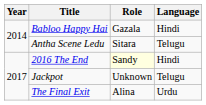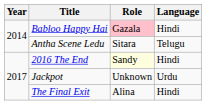 <table class="wikitable">
 <tr>
 <th>Year</th>
 <th>Title</th>
 <th>Role</th>
 <th>Language</th>
 </tr>
 <tr>
 <td rowspan="2">2014</td>
 <td><em><a href='#'>Babloo Happy Hai</a></em></td>
-<td>Gazala</td>
+<td style="background: pink;">Gazala</td>
 <td>Hindi</td>
 </tr>
 <tr>
 <td><em>Antha Scene Ledu</em></td>
 <td>Sitara</td>
 <td>Telugu</td>
 </tr>
 <tr>
 <td rowspan="3">2017</td>
 <td><em><a href='#'>2016 The End</a></em></td>
 <td style="background: lightyellow;">Sandy</td>
 <td>Hindi</td>
 </tr>
 <tr>
 <td><em>Jackpot</em></td>
 <td>Unknown</td>
-<td>Telugu</td>
+<td>Urdu</td>
 </tr>
 <tr>
 <td><em><a href='#'>The Final Exit</a></em></td>
 <td>Alina</td>
-<td>Urdu</td>
+<td>Hindi</td>
 </tr>
 </table>
